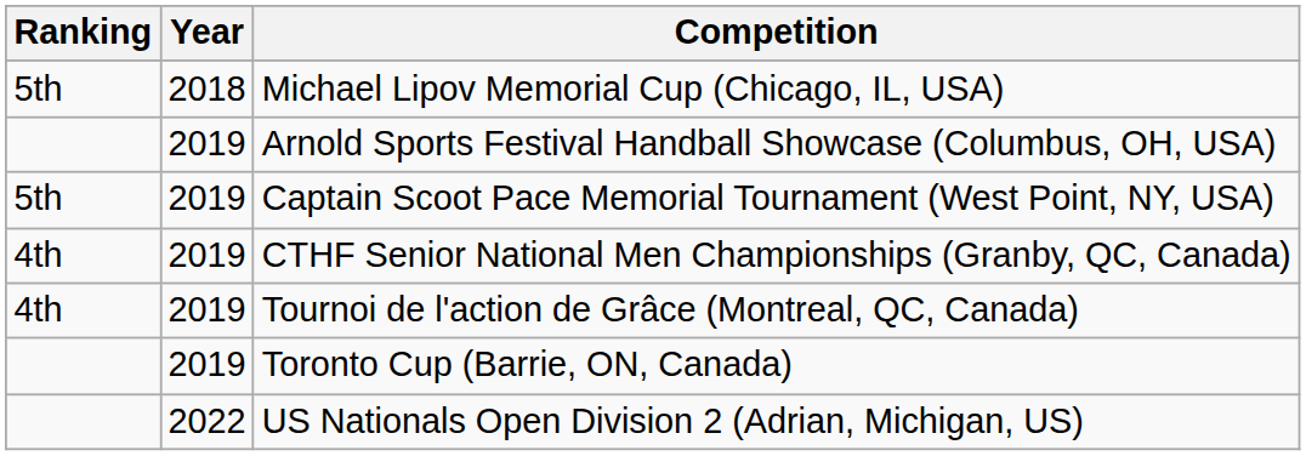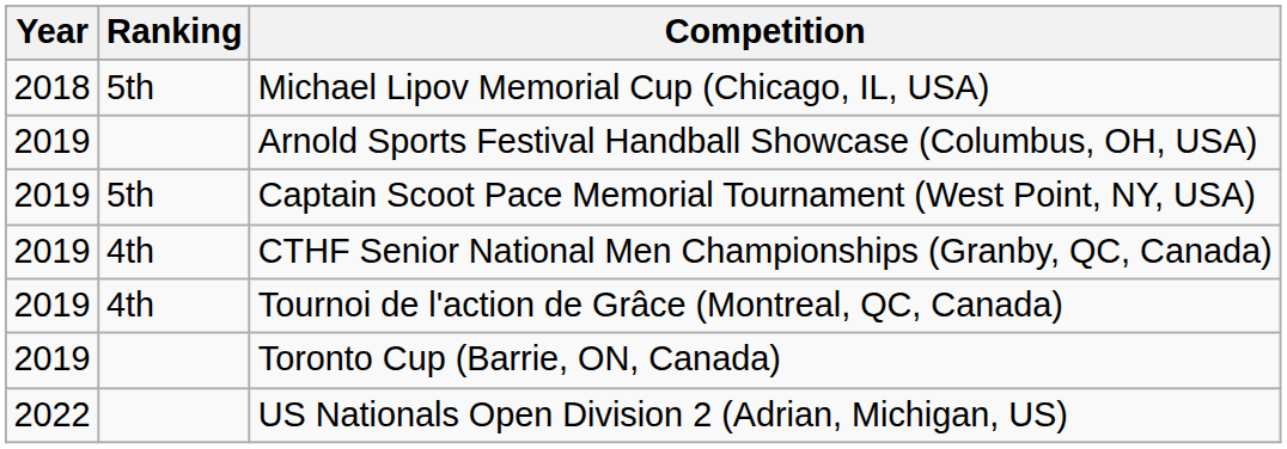 <table class="wikitable sortable">
 <tr>
+<th>Year</th>
 <th>Ranking</th>
-<th>Year</th>
 <th>Competition</th>
 </tr>
 <tr>
+<td>2018</td>
 <td>5th</td>
-<td>2018</td>
 <td>Michael Lipov Memorial Cup (Chicago, IL, USA)</td>
 </tr>
 <tr>
+<td>2019</td>
 <td> </td>
-<td>2019</td>
 <td>Arnold Sports Festival Handball Showcase (Columbus, OH, USA)</td>
 </tr>
 <tr>
+<td>2019</td>
 <td>5th</td>
-<td>2019</td>
 <td>Captain Scoot Pace Memorial Tournament (West Point, NY, USA)</td>
 </tr>
 <tr>
+<td>2019</td>
 <td>4th </td>
-<td>2019</td>
 <td>CTHF Senior National Men Championships (Granby, QC, Canada)</td>
 </tr>
 <tr>
+<td>2019</td>
 <td>4th</td>
-<td>2019</td>
 <td>Tournoi de l'action de Grâce (Montreal, QC, Canada)</td>
 </tr>
 <tr>
+<td>2019</td>
 <td></td>
-<td>2019</td>
 <td>Toronto Cup (Barrie, ON, Canada)</td>
 </tr>
 <tr>
+<td>2022</td>
 <td> </td>
-<td>2022</td>
 <td>US Nationals Open Division 2 (Adrian, Michigan, US)</td>
 </tr>
 </table>
